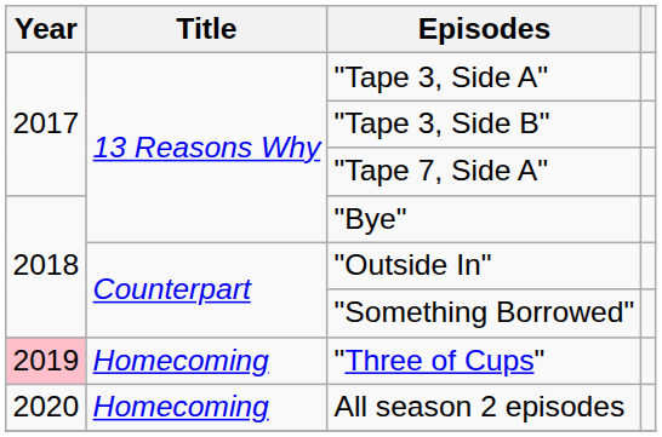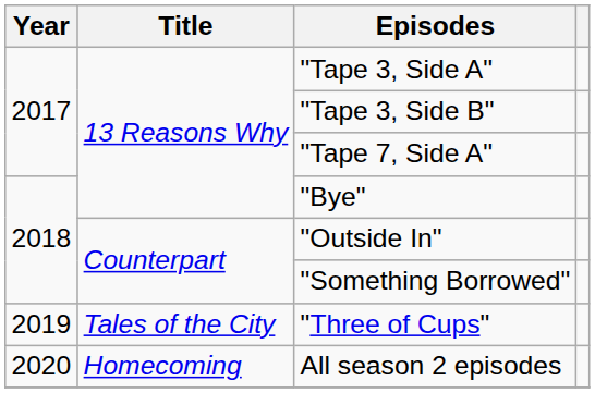 <table class="wikitable plainrowheaders">
 <tr>
 <th>Year</th>
 <th>Title</th>
 <th>Episodes</th>
 <th></th>
 </tr>
 <tr>
 <td rowspan = "3">2017</td>
 <td rowspan = "4"><em><a href='#'>13 Reasons Why</a></em></td>
 <td>"Tape 3, Side A"</td>
 <td style="text-align:center;"></td>
 </tr>
 <tr>
 <td>"Tape 3, Side B"</td>
 <td style="text-align:center;"></td>
 </tr>
 <tr>
 <td>"Tape 7, Side A"</td>
 <td style="text-align:center;"></td>
 </tr>
 <tr>
 <td rowspan = "3">2018</td>
 <td>"Bye"</td>
 <td style="text-align:center;"></td>
 </tr>
 <tr>
 <td rowspan = "2"><em><a href='#'>Counterpart</a></em></td>
 <td>"Outside In"</td>
 <td style="text-align:center;"></td>
 </tr>
 <tr>
 <td>"Something Borrowed"</td>
 <td style="text-align:center;"></td>
 </tr>
 <tr>
-<td style="background: pink;">2019</td>
-<td><em><a href='#'>Homecoming</a></em></td>
+<td>2019</td>
+<td><em><a href='#'>Tales of the City</a></em></td>
 <td>"<a href='#'>Three of Cups</a>"</td>
 <td></td>
 </tr>
 <tr>
 <td>2020</td>
 <td><em><a href='#'>Homecoming</a></em></td>
 <td>All season 2 episodes</td>
 <td style="text-align:center;"></td>
 </tr>
 <tr>
 </tr>
 </table>
